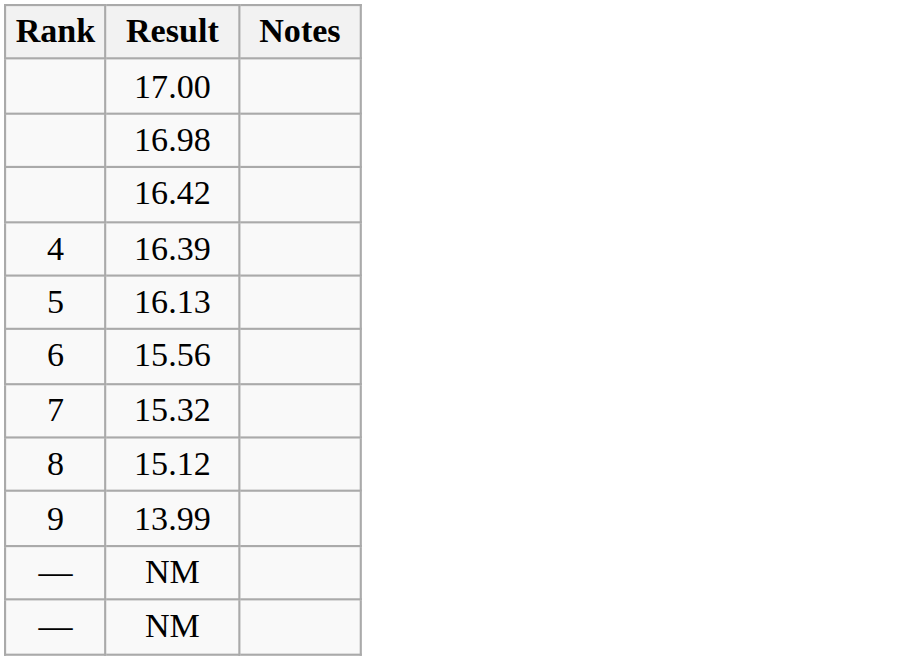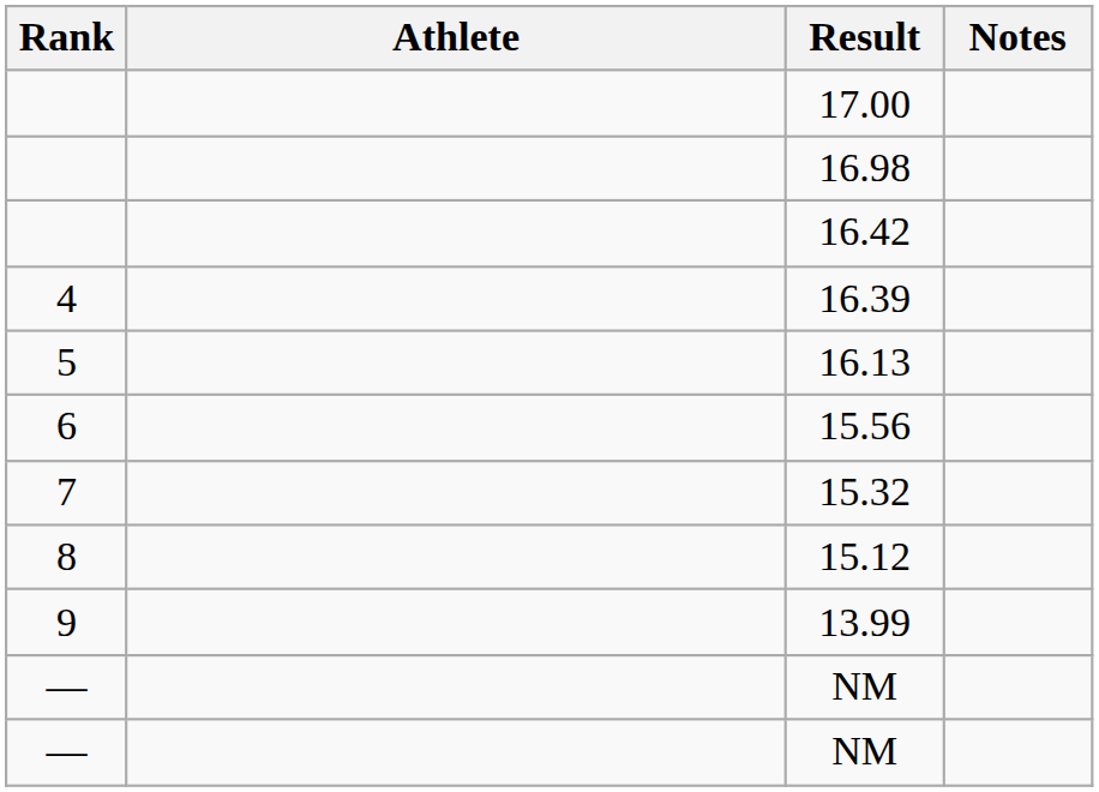 <table class="wikitable" style="text-align:center">
 <tr>
 <th width=40>Rank</th>
+<th width=250>Athlete</th>
 <th width=55>Result</th>
 <th width=50>Notes</th>
 </tr>
 <tr>
 <td></td>
+<td align=left></td>
 <td>17.00</td>
 <td></td>
 </tr>
 <tr>
 <td></td>
+<td align=left></td>
 <td>16.98</td>
 <td></td>
 </tr>
 <tr>
 <td></td>
+<td align=left></td>
 <td>16.42</td>
 <td></td>
 </tr>
 <tr>
 <td>4</td>
+<td align=left></td>
 <td>16.39</td>
 <td></td>
 </tr>
 <tr>
 <td>5</td>
+<td align=left></td>
 <td>16.13</td>
 <td></td>
 </tr>
 <tr>
 <td>6</td>
+<td align=left></td>
 <td>15.56</td>
 <td></td>
 </tr>
 <tr>
 <td>7</td>
+<td align=left></td>
 <td>15.32</td>
 <td></td>
 </tr>
 <tr>
 <td>8</td>
+<td align=left></td>
 <td>15.12</td>
 <td></td>
 </tr>
 <tr>
 <td>9</td>
+<td align=left></td>
 <td>13.99</td>
 <td></td>
 </tr>
 <tr>
 <td>—</td>
+<td align=left></td>
 <td>NM</td>
 <td></td>
 </tr>
 <tr>
 <td>—</td>
+<td align=left></td>
 <td>NM</td>
 <td></td>
 </tr>
 </table>
